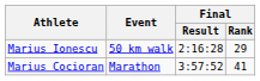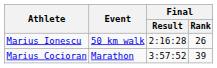 <table class="wikitable" style="font-size:90%">
 <tr>
 <th rowspan=2>Athlete</th>
 <th rowspan=2>Event</th>
 <th colspan="2">Final</th>
 </tr>
 <tr style="font-size:95%">
 <th>Result</th>
 <th>Rank</th>
 </tr>
 <tr align=center>
 <td align=left><a href='#'>Marius Ionescu</a></td>
 <td align=left><a href='#'>50 km walk</a></td>
 <td>2:16:28</td>
-<td>29</td>
+<td>26</td>
 </tr>
 <tr align=center>
 <td align=left><a href='#'>Marius Cocioran</a></td>
 <td align=left><a href='#'>Marathon</a></td>
 <td>3:57:52</td>
-<td>41</td>
+<td>39</td>
 </tr>
 </table>
